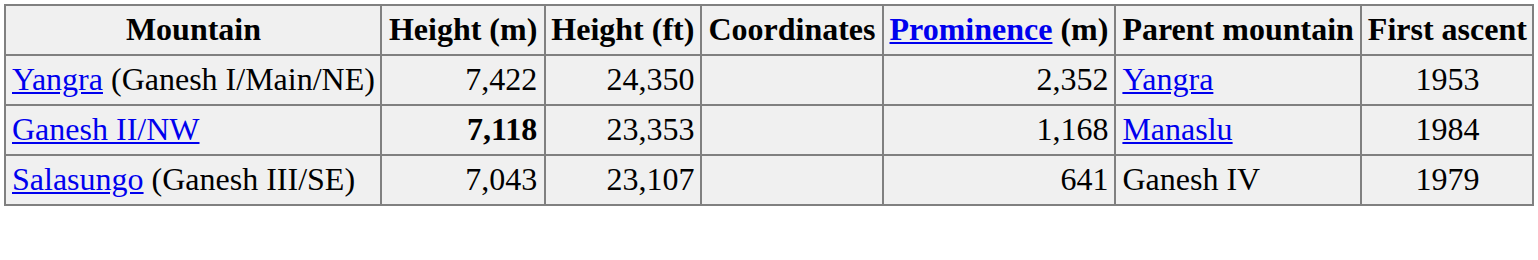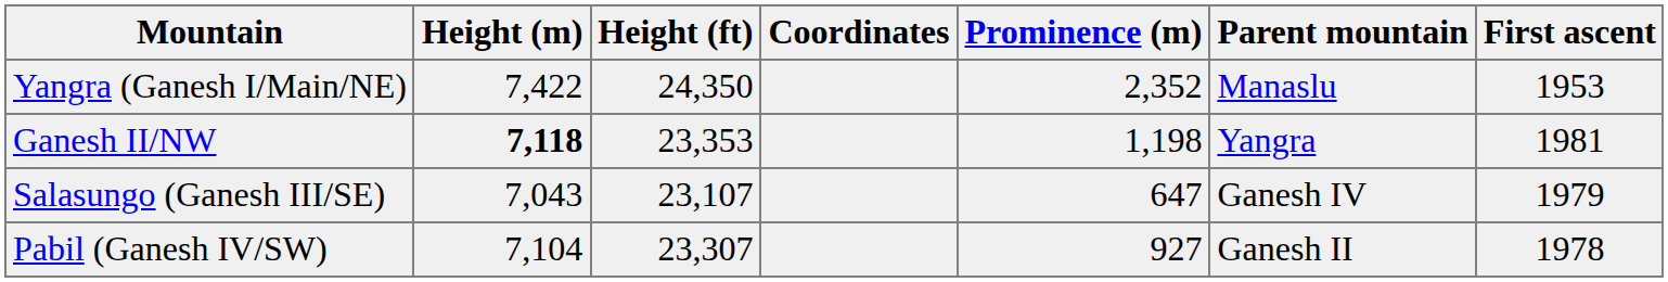 <table border=1 cellspacing=0 cellpadding=3 style="border-collapse: collapse; background:#f0f0f0;">
 <tr>
 <th>Mountain </th>
 <th>Height (m) </th>
 <th>Height (ft)</th>
 <th>Coordinates </th>
 <th><a href='#'>Prominence</a> (m) </th>
 <th>Parent mountain</th>
 <th>First ascent</th>
 </tr>
 <tr>
 <td><a href='#'>Yangra</a> (Ganesh I/Main/NE)</td>
 <td align=right>7,422</td>
 <td align=right>24,350</td>
 <td></td>
 <td align=right>2,352</td>
-<td><a href='#'>Yangra</a></td>
+<td><a href='#'>Manaslu</a></td>
 <td align=middle>1953</td>
 </tr>
 <tr>
 <td><a href='#'>Ganesh II/NW</a></td>
 <td align=right><strong>7,118</strong></td>
 <td align=right>23,353</td>
 <td></td>
-<td align=right>1,168</td>
-<td><a href='#'>Manaslu</a></td>
-<td align=middle>1984</td>
+<td align=right>1,198</td>
+<td><a href='#'>Yangra</a></td>
+<td align=middle>1981</td>
 </tr>
 <tr>
 <td><a href='#'>Salasungo</a> (Ganesh III/SE)</td>
 <td align=right>7,043</td>
 <td align=right>23,107</td>
 <td></td>
-<td align=right>641</td>
+<td align=right>647</td>
 <td>Ganesh IV</td>
 <td align=middle>1979</td>
 </tr>
+<tr>
+<td><a href='#'>Pabil</a> (Ganesh IV/SW)</td>
+<td align=right>7,104</td>
+<td align=right>23,307</td>
+<td></td>
+<td align=right>927</td>
+<td>Ganesh II</td>
+<td align=middle>1978</td>
+</tr>
 </table>
